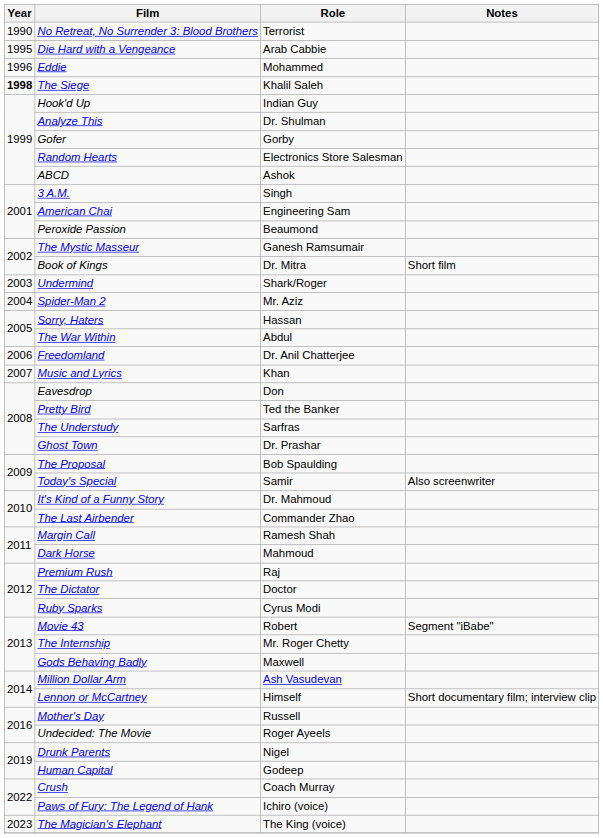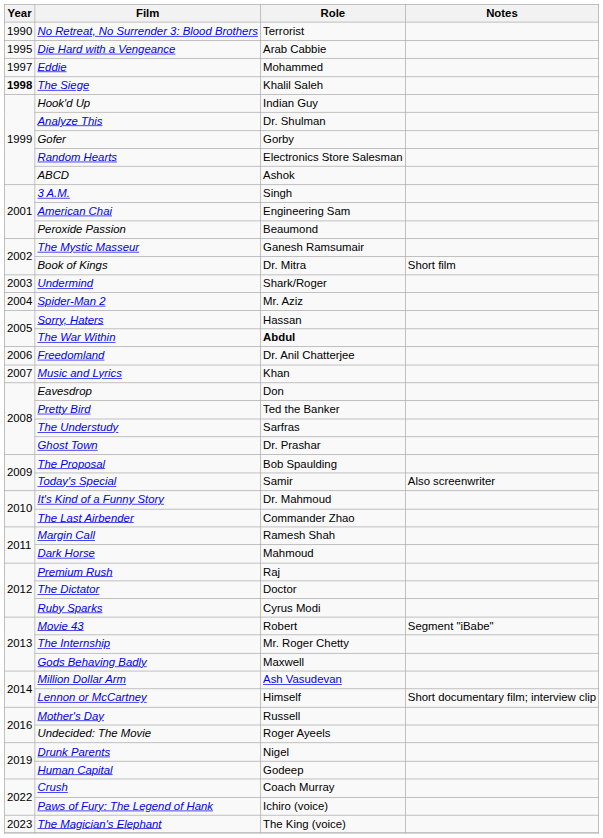 <table class="wikitable sortable">
 <tr>
 <th>Year</th>
 <th>Film</th>
 <th>Role</th>
 <th>Notes</th>
 </tr>
 <tr>
 <td>1990</td>
 <td><em><a href='#'>No Retreat, No Surrender 3: Blood Brothers</a></em></td>
 <td>Terrorist</td>
 <td></td>
 </tr>
 <tr>
 <td>1995</td>
 <td><em><a href='#'>Die Hard with a Vengeance</a></em></td>
 <td>Arab Cabbie</td>
 <td></td>
 </tr>
 <tr>
-<td>1996</td>
+<td>1997</td>
 <td><em><a href='#'>Eddie</a></em></td>
 <td>Mohammed</td>
 <td></td>
 </tr>
 <tr>
 <td><strong>1998</strong></td>
 <td><em><a href='#'>The Siege</a></em></td>
 <td>Khalil Saleh</td>
 <td></td>
 </tr>
 <tr>
 <td rowspan= 5>1999</td>
 <td><em>Hook'd Up</em></td>
 <td>Indian Guy</td>
 <td></td>
 </tr>
 <tr>
 <td><em><a href='#'>Analyze This</a></em></td>
 <td>Dr. Shulman</td>
 <td></td>
 </tr>
 <tr>
 <td><em>Gofer</em></td>
 <td>Gorby</td>
 <td></td>
 </tr>
 <tr>
 <td><em><a href='#'>Random Hearts</a></em></td>
 <td>Electronics Store Salesman</td>
 <td></td>
 </tr>
 <tr>
 <td><em>ABCD</em></td>
 <td>Ashok</td>
 <td></td>
 </tr>
 <tr>
 <td rowspan= 3>2001</td>
 <td><em><a href='#'>3 A.M.</a></em></td>
 <td>Singh</td>
 <td></td>
 </tr>
 <tr>
 <td><em><a href='#'>American Chai</a></em></td>
 <td>Engineering Sam</td>
 <td></td>
 </tr>
 <tr>
 <td><em>Peroxide Passion</em></td>
 <td>Beaumond</td>
 <td></td>
 </tr>
 <tr>
 <td rowspan= 2>2002</td>
 <td><em><a href='#'>The Mystic Masseur</a></em></td>
 <td>Ganesh Ramsumair</td>
 <td></td>
 </tr>
 <tr>
 <td><em>Book of Kings</em></td>
 <td>Dr. Mitra</td>
 <td>Short film</td>
 </tr>
 <tr>
 <td>2003</td>
 <td><em><a href='#'>Undermind</a></em></td>
 <td>Shark/Roger</td>
 <td></td>
 </tr>
 <tr>
 <td>2004</td>
 <td><em><a href='#'>Spider-Man 2</a></em></td>
 <td>Mr. Aziz</td>
 <td></td>
 </tr>
 <tr>
 <td rowspan= 2>2005</td>
 <td><em><a href='#'>Sorry, Haters</a></em></td>
 <td>Hassan</td>
 <td></td>
 </tr>
 <tr>
 <td><em><a href='#'>The War Within</a></em></td>
-<td>Abdul</td>
+<td><strong>Abdul</strong></td>
 <td></td>
 </tr>
 <tr>
 <td>2006</td>
 <td><em><a href='#'>Freedomland</a></em></td>
 <td>Dr. Anil Chatterjee</td>
 <td></td>
 </tr>
 <tr>
 <td>2007</td>
 <td><em><a href='#'>Music and Lyrics</a></em></td>
 <td>Khan</td>
 <td></td>
 </tr>
 <tr>
 <td rowspan= 4>2008</td>
 <td><em>Eavesdrop</em></td>
 <td>Don</td>
 <td></td>
 </tr>
 <tr>
 <td><em><a href='#'>Pretty Bird</a></em></td>
 <td>Ted the Banker</td>
 <td></td>
 </tr>
 <tr>
 <td><em><a href='#'>The Understudy</a></em></td>
 <td>Sarfras</td>
 <td></td>
 </tr>
 <tr>
 <td><em><a href='#'>Ghost Town</a></em></td>
 <td>Dr. Prashar</td>
 <td></td>
 </tr>
 <tr>
 <td rowspan= 2>2009</td>
 <td><em><a href='#'>The Proposal</a></em></td>
 <td>Bob Spaulding</td>
 <td></td>
 </tr>
 <tr>
 <td><em><a href='#'>Today's Special</a></em></td>
 <td>Samir</td>
 <td>Also screenwriter</td>
 </tr>
 <tr>
 <td rowspan = 2>2010</td>
 <td><em><a href='#'>It's Kind of a Funny Story</a></em></td>
 <td>Dr. Mahmoud</td>
 <td></td>
 </tr>
 <tr>
 <td><em><a href='#'>The Last Airbender</a></em></td>
 <td>Commander Zhao</td>
 <td></td>
 </tr>
 <tr>
 <td rowspan = 2>2011</td>
 <td><em><a href='#'>Margin Call</a></em></td>
 <td>Ramesh Shah</td>
 <td></td>
 </tr>
 <tr>
 <td><em><a href='#'>Dark Horse</a></em></td>
 <td>Mahmoud</td>
 <td></td>
 </tr>
 <tr>
 <td rowspan = 3>2012</td>
 <td><em><a href='#'>Premium Rush</a></em></td>
 <td>Raj</td>
 <td></td>
 </tr>
 <tr>
 <td><em><a href='#'>The Dictator</a></em></td>
 <td>Doctor</td>
 <td></td>
 </tr>
 <tr>
 <td><em><a href='#'>Ruby Sparks</a></em></td>
 <td>Cyrus Modi</td>
 <td></td>
 </tr>
 <tr>
 <td rowspan = 3>2013</td>
 <td><em><a href='#'>Movie 43</a></em></td>
 <td>Robert</td>
 <td>Segment "iBabe"</td>
 </tr>
 <tr>
 <td><em><a href='#'>The Internship</a></em></td>
 <td>Mr. Roger Chetty</td>
 <td></td>
 </tr>
 <tr>
 <td><em><a href='#'>Gods Behaving Badly</a></em></td>
 <td>Maxwell</td>
 <td></td>
 </tr>
 <tr>
 <td rowspan=2>2014</td>
 <td><em><a href='#'>Million Dollar Arm</a></em></td>
 <td><a href='#'>Ash Vasudevan</a></td>
 <td></td>
 </tr>
 <tr>
 <td><em><a href='#'>Lennon or McCartney</a></em></td>
 <td>Himself</td>
 <td>Short documentary film; interview clip</td>
 </tr>
 <tr>
 <td rowspan=2>2016</td>
 <td><em><a href='#'>Mother's Day</a></em></td>
 <td>Russell</td>
 <td></td>
 </tr>
 <tr>
 <td><em>Undecided: The Movie</em></td>
 <td>Roger Ayeels</td>
 <td></td>
 </tr>
 <tr>
 <td rowspan=2>2019</td>
 <td><em><a href='#'>Drunk Parents</a></em></td>
 <td>Nigel</td>
 <td></td>
 </tr>
 <tr>
 <td><em><a href='#'>Human Capital</a></em></td>
 <td>Godeep</td>
 <td></td>
 </tr>
 <tr>
 <td rowspan=2>2022</td>
 <td><em><a href='#'>Crush</a></em></td>
 <td>Coach Murray</td>
 <td></td>
 </tr>
 <tr>
 <td><em><a href='#'>Paws of Fury: The Legend of Hank</a></em></td>
 <td>Ichiro (voice)</td>
 <td></td>
 </tr>
 <tr>
 <td>2023</td>
 <td><em><a href='#'>The Magician's Elephant</a></em></td>
 <td>The King (voice)</td>
 <td></td>
 </tr>
 <tr>
 </tr>
 </table>
